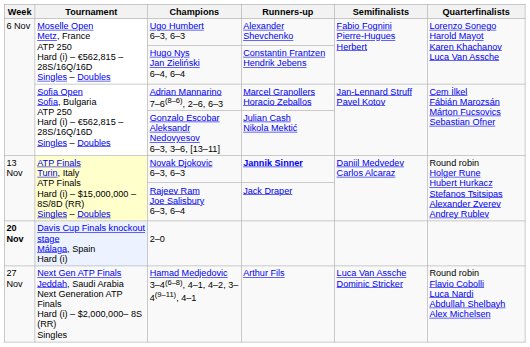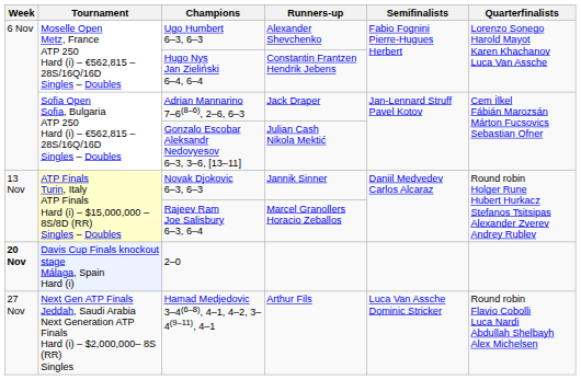 <table class=wikitable style=font-size:95%>
 <tr>
 <th style="width:48px;">Week</th>
 <th style="width:250px;">Tournament</th>
 <th style="width:200px;">Champions</th>
 <th style="width:200px;">Runners-up</th>
 <th style="width:190px;">Semifinalists</th>
 <th style="width:190px;">Quarterfinalists</th>
 </tr>
 <tr valign=top>
 <td rowspan="4">6 Nov</td>
 <td style="background:#fff;" rowspan="2"><a href='#'>Moselle Open</a><br><a href='#'>Metz</a>, France<br>ATP 250 <br>Hard (i) – €562,815 – 28S/16Q/16D <br><a href='#'>Singles</a> – <a href='#'>Doubles</a></td>
 <td> <a href='#'>Ugo Humbert</a> <br> 6–3, 6–3</td>
 <td> <a href='#'>Alexander Shevchenko</a></td>
 <td rowspan=2> <a href='#'>Fabio Fognini</a> <br>  <a href='#'>Pierre-Hugues Herbert</a></td>
 <td rowspan=2> <a href='#'>Lorenzo Sonego</a> <br>  <a href='#'>Harold Mayot</a> <br>  <a href='#'>Karen Khachanov</a> <br>  <a href='#'>Luca Van Assche</a></td>
 </tr>
 <tr valign=top>
 <td> <a href='#'>Hugo Nys</a> <br>  <a href='#'>Jan Zieliński</a><br> 6–4, 6–4</td>
 <td> <a href='#'>Constantin Frantzen</a> <br>  <a href='#'>Hendrik Jebens</a></td>
 </tr>
 <tr valign=top>
 <td style="background:#fff;" rowspan="2"><a href='#'>Sofia Open</a><br><a href='#'>Sofia</a>, Bulgaria<br>ATP 250 <br>Hard (i) – €562,815 – 28S/16Q/16D <br><a href='#'>Singles</a> – <a href='#'>Doubles</a></td>
 <td> <a href='#'>Adrian Mannarino</a> <br> 7–6<sup>(8–6)</sup>, 2–6, 6–3</td>
-<td> <a href='#'>Marcel Granollers</a> <br>  <a href='#'>Horacio Zeballos</a></td>
+<td> <a href='#'>Jack Draper</a></td>
 <td rowspan=2> <a href='#'>Jan-Lennard Struff</a> <br>  <a href='#'>Pavel Kotov</a></td>
 <td rowspan=2> <a href='#'>Cem İlkel</a> <br>  <a href='#'>Fábián Marozsán</a> <br>  <a href='#'>Márton Fucsovics</a> <br>  <a href='#'>Sebastian Ofner</a></td>
 </tr>
 <tr valign=top>
 <td> <a href='#'>Gonzalo Escobar</a> <br>  <a href='#'>Aleksandr Nedovyesov</a><br> 6–3, 3–6, [13–11]</td>
 <td> <a href='#'>Julian Cash</a> <br>  <a href='#'>Nikola Mektić</a></td>
 </tr>
 <tr valign="top">
 <td rowspan=2>13 Nov</td>
 <td rowspan=2 style="background:#ffc;"><a href='#'>ATP Finals</a> <br> <a href='#'>Turin</a>, Italy <br> ATP Finals <br> Hard (i) – $15,000,000 – 8S/8D (RR) <br> <a href='#'>Singles</a> – <a href='#'>Doubles</a></td>
 <td> <a href='#'>Novak Djokovic</a> <br> 6–3, 6–3</td>
-<td><strong> <a href='#'>Jannik Sinner</a></strong></td>
+<td> <a href='#'>Jannik Sinner</a></td>
 <td rowspan=2> <a href='#'>Daniil Medvedev</a> <br>  <a href='#'>Carlos Alcaraz</a></td>
 <td rowspan=2>Round robin <br>  <a href='#'>Holger Rune</a> <br>  <a href='#'>Hubert Hurkacz</a> <br>  <a href='#'>Stefanos Tsitsipas</a> <br>  <a href='#'>Alexander Zverev</a> <br>  <a href='#'>Andrey Rublev</a></td>
 </tr>
 <tr valign=top>
 <td> <a href='#'>Rajeev Ram</a> <br>  <a href='#'>Joe Salisbury</a> <br> 6–3, 6–4</td>
-<td> <a href='#'>Jack Draper</a></td>
+<td> <a href='#'>Marcel Granollers</a> <br>  <a href='#'>Horacio Zeballos</a></td>
 </tr>
 <tr valign="top">
 <td><strong>20 Nov</strong></td>
 <td style="background:#ecf2ff;"><a href='#'>Davis Cup Finals knockout stage</a> <br> <a href='#'>Málaga</a>, Spain <br> Hard (i)</td>
 <td> <br> 2–0</td>
 <td></td>
 <td> <br> </td>
 <td> <br>   <br>   <br> </td>
 </tr>
 <tr valign=top>
 <td>27 Nov</td>
 <td><a href='#'>Next Gen ATP Finals</a> <br> <a href='#'>Jeddah</a>, Saudi Arabia<br> Next Generation ATP Finals <br> Hard (i) – $2,000,000– 8S (RR) <br> Singles</td>
 <td> <a href='#'>Hamad Medjedovic</a> <br> 3–4<sup>(6–8)</sup>, 4–1, 4–2, 3–4<sup>(9–11)</sup>, 4–1</td>
 <td> <a href='#'>Arthur Fils</a></td>
 <td> <a href='#'>Luca Van Assche</a><br>  <a href='#'>Dominic Stricker</a></td>
 <td>Round robin <br>  <a href='#'>Flavio Cobolli</a><br> <a href='#'>Luca Nardi</a><br>  <a href='#'>Abdullah Shelbayh</a><br> <a href='#'>Alex Michelsen</a></td>
 </tr>
 </table>
